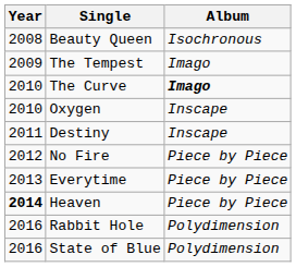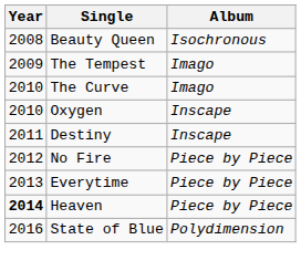 <table class="wikitable">
 <tr>
 <th>Year</th>
 <th>Single</th>
 <th>Album</th>
 </tr>
 <tr>
 <td>2008</td>
 <td>Beauty Queen</td>
 <td><em>Isochronous</em></td>
 </tr>
 <tr>
 <td>2009</td>
 <td>The Tempest</td>
 <td><em>Imago</em></td>
 </tr>
 <tr>
 <td>2010</td>
 <td>The Curve</td>
-<td><strong><em>Imago</em></strong></td>
+<td><em>Imago</em></td>
 </tr>
 <tr>
 <td>2010</td>
 <td>Oxygen</td>
 <td><em>Inscape</em></td>
 </tr>
 <tr>
 <td>2011</td>
 <td>Destiny</td>
 <td><em>Inscape</em></td>
 </tr>
 <tr>
 <td>2012</td>
 <td>No Fire</td>
 <td><em>Piece by Piece</em></td>
 </tr>
 <tr>
 <td>2013</td>
 <td>Everytime</td>
 <td><em>Piece by Piece</em></td>
 </tr>
 <tr>
 <td><strong>2014</strong></td>
 <td>Heaven</td>
 <td><em>Piece by Piece</em></td>
 </tr>
 <tr>
 <td>2016</td>
-<td>Rabbit Hole</td>
-<td><em>Polydimension</em></td>
-</tr>
-<tr>
-<td>2016</td>
 <td>State of Blue</td>
 <td><em>Polydimension</em></td>
 </tr>
 </table>
